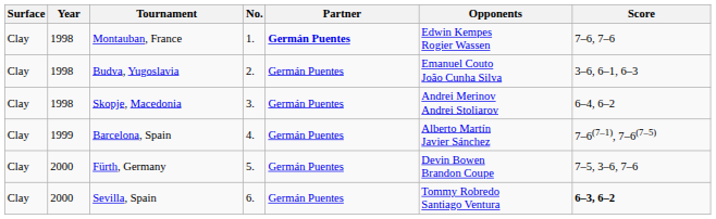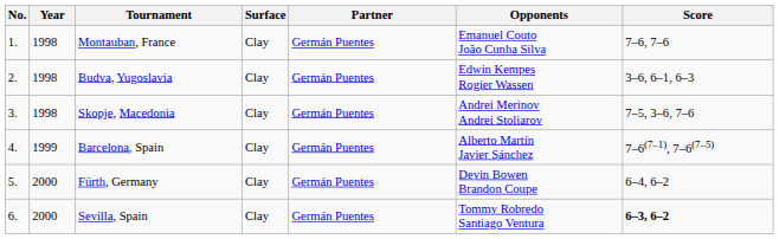 <table class="sortable wikitable" style=font-size:97%>
 <tr>
-<th width=50>Surface</th>
+<th width=10>No.</th>
 <th width=50>Year</th>
 <th width=200>Tournament</th>
-<th width=10>No.</th>
+<th width=50>Surface</th>
 <th width=200>Partner</th>
 <th width=200>Opponents</th>
 <th width=180>Score</th>
 </tr>
 <tr>
-<td>Clay</td>
+<td>1.</td>
 <td>1998</td>
 <td><a href='#'>Montauban</a>, France</td>
-<td>1.</td>
-<td><strong> <a href='#'>Germán Puentes</a></strong></td>
-<td> <a href='#'>Edwin Kempes</a><br> <a href='#'>Rogier Wassen</a></td>
+<td>Clay</td>
+<td> <a href='#'>Germán Puentes</a></td>
+<td> <a href='#'>Emanuel Couto</a><br> <a href='#'>João Cunha Silva</a></td>
 <td>7–6, 7–6</td>
 </tr>
 <tr>
-<td>Clay</td>
+<td>2.</td>
 <td>1998</td>
 <td><a href='#'>Budva</a>, <a href='#'>Yugoslavia</a></td>
-<td>2.</td>
+<td>Clay</td>
 <td> <a href='#'>Germán Puentes</a></td>
-<td> <a href='#'>Emanuel Couto</a><br> <a href='#'>João Cunha Silva</a></td>
+<td> <a href='#'>Edwin Kempes</a><br> <a href='#'>Rogier Wassen</a></td>
 <td>3–6, 6–1, 6–3</td>
 </tr>
 <tr>
-<td>Clay</td>
+<td>3.</td>
 <td>1998</td>
 <td><a href='#'>Skopje</a>, <a href='#'>Macedonia</a></td>
-<td>3.</td>
+<td>Clay</td>
 <td> <a href='#'>Germán Puentes</a></td>
 <td> <a href='#'>Andrei Merinov</a><br> <a href='#'>Andrei Stoliarov</a></td>
-<td>6–4, 6–2</td>
+<td>7–5, 3–6, 7–6</td>
 </tr>
 <tr>
-<td>Clay</td>
+<td>4.</td>
 <td>1999</td>
 <td><a href='#'>Barcelona</a>, Spain</td>
-<td>4.</td>
+<td>Clay</td>
 <td> <a href='#'>Germán Puentes</a></td>
 <td> <a href='#'>Alberto Martín</a><br> <a href='#'>Javier Sánchez</a></td>
 <td>7–6<sup>(7–1)</sup>, 7–6<sup>(7–5)</sup></td>
 </tr>
 <tr>
-<td>Clay</td>
+<td>5.</td>
 <td>2000</td>
 <td><a href='#'>Fürth</a>, Germany</td>
-<td>5.</td>
+<td>Clay</td>
 <td> <a href='#'>Germán Puentes</a></td>
 <td> <a href='#'>Devin Bowen</a><br> <a href='#'>Brandon Coupe</a></td>
-<td>7–5, 3–6, 7–6</td>
+<td>6–4, 6–2</td>
 </tr>
 <tr>
-<td>Clay</td>
+<td>6.</td>
 <td>2000</td>
 <td><a href='#'>Sevilla</a>, Spain</td>
-<td>6.</td>
+<td>Clay</td>
 <td> <a href='#'>Germán Puentes</a></td>
 <td> <a href='#'>Tommy Robredo</a><br> <a href='#'>Santiago Ventura</a></td>
 <td><strong>6–3, 6–2</strong></td>
 </tr>
 </table>
